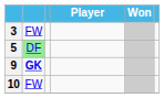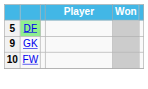 <table class="wikitable sortable" style="text-align:center;">
 <tr>
 <th style="background:#42b7e6; color:#fff;" scope="col"></th>
 <th style="background:#42b7e6; color:#fff;" scope="col"></th>
 <th style="background:#42b7e6; color:#fff;" scope="col"></th>
 <th style="background:#42b7e6; color:#fff; width:100px;" scope="col">Player</th>
 <th style="background:#42b7e6; color:#fff;" scope="col">Won</th>
 <th style="background:#42b7e6; color:#fff;" scope="col"></th>
-</tr>
-<tr>
-<th scope="row">3</th>
-<td><a href='#'>FW</a></td>
-<td></td>
-<td></td>
-<td style="background:#ccc;"></td>
-<td></td>
 </tr>
 <tr>
 <th scope="row">5</th>
 <td style="background: lightgreen;"><a href='#'>DF</a></td>
 <td></td>
 <td></td>
 <td style="background:#ccc;"></td>
 <td></td>
 </tr>
 <tr>
 <th scope="row">9</th>
-<td><strong><a href='#'>GK</a></strong></td>
+<td><a href='#'>GK</a></td>
 <td></td>
 <td></td>
 <td style="background:#ccc;"></td>
 <td></td>
 </tr>
 <tr>
 <th scope="row">10</th>
 <td><a href='#'>FW</a></td>
 <td></td>
 <td></td>
 <td style="background:#ccc;"></td>
 <td></td>
 </tr>
 <tr>
 </tr>
 </table>
